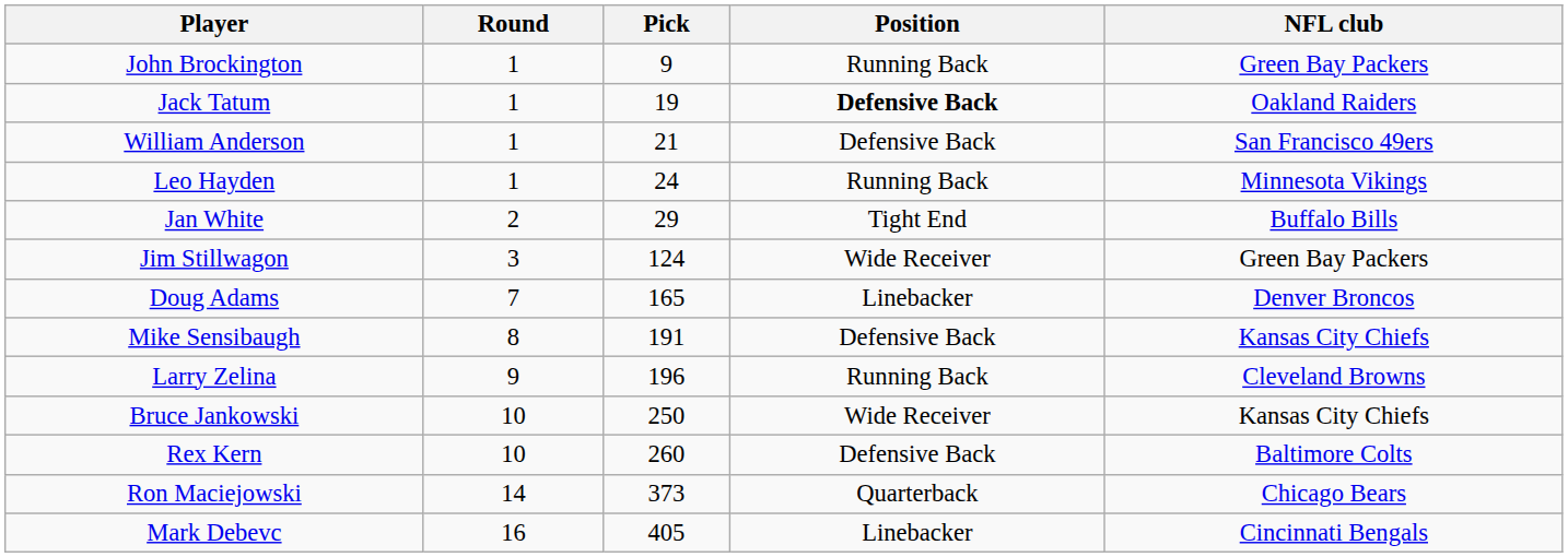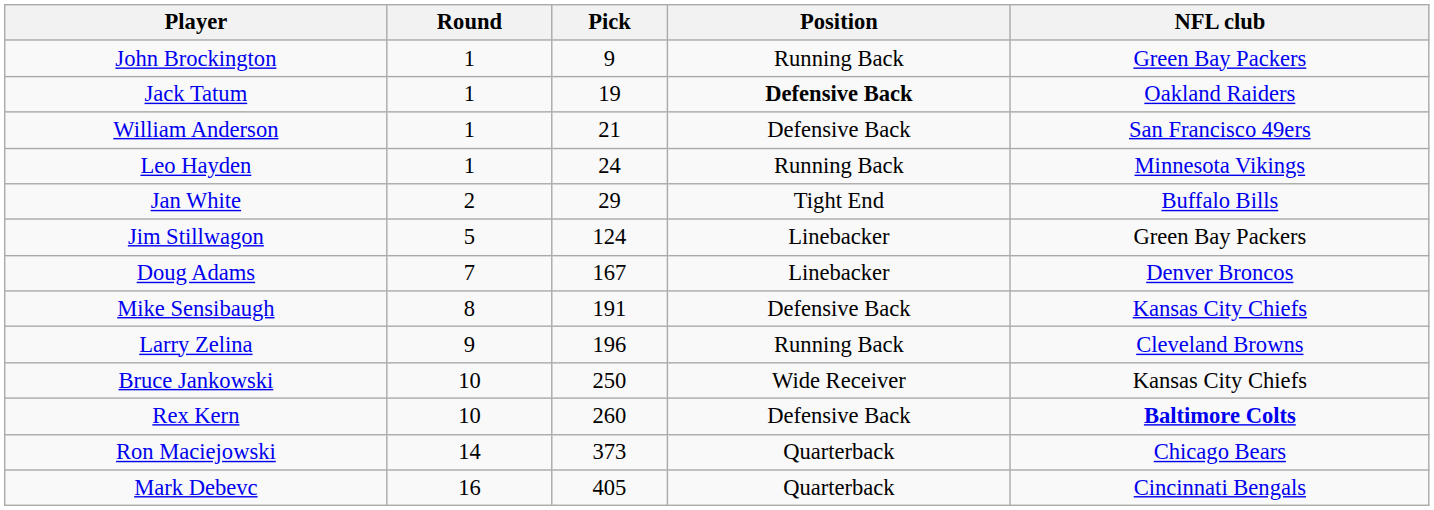 <table class="wikitable" width="80%">
 <tr>
 <th>Player</th>
 <th>Round</th>
 <th>Pick</th>
 <th>Position</th>
 <th>NFL club</th>
 </tr>
 <tr align="center" bgcolor="">
 <td><a href='#'>John Brockington</a></td>
 <td>1</td>
 <td>9</td>
 <td>Running Back</td>
 <td><a href='#'>Green Bay Packers</a></td>
 </tr>
 <tr align="center" bgcolor="">
 <td><a href='#'>Jack Tatum</a></td>
 <td>1</td>
 <td>19</td>
 <td><strong>Defensive Back</strong></td>
 <td><a href='#'>Oakland Raiders</a></td>
 </tr>
 <tr align="center" bgcolor="">
 <td><a href='#'>William Anderson</a></td>
 <td>1</td>
 <td>21</td>
 <td>Defensive Back</td>
 <td><a href='#'>San Francisco 49ers</a></td>
 </tr>
 <tr align="center" bgcolor="">
 <td><a href='#'>Leo Hayden</a></td>
 <td>1</td>
 <td>24</td>
 <td>Running Back</td>
 <td><a href='#'>Minnesota Vikings</a></td>
 </tr>
 <tr align="center" bgcolor="">
 <td><a href='#'>Jan White</a></td>
 <td>2</td>
 <td>29</td>
 <td>Tight End</td>
 <td><a href='#'>Buffalo Bills</a></td>
 </tr>
 <tr align="center" bgcolor="">
 <td><a href='#'>Jim Stillwagon</a></td>
-<td>3</td>
+<td>5</td>
 <td>124</td>
-<td>Wide Receiver</td>
+<td>Linebacker</td>
 <td>Green Bay Packers</td>
 </tr>
 <tr align="center" bgcolor="">
 <td><a href='#'>Doug Adams</a></td>
 <td>7</td>
-<td>165</td>
+<td>167</td>
 <td>Linebacker</td>
 <td><a href='#'>Denver Broncos</a></td>
 </tr>
 <tr align="center" bgcolor="">
 <td><a href='#'>Mike Sensibaugh</a></td>
 <td>8</td>
 <td>191</td>
 <td>Defensive Back</td>
 <td><a href='#'>Kansas City Chiefs</a></td>
 </tr>
 <tr align="center" bgcolor="">
 <td><a href='#'>Larry Zelina</a></td>
 <td>9</td>
 <td>196</td>
 <td>Running Back</td>
 <td><a href='#'>Cleveland Browns</a></td>
 </tr>
 <tr align="center" bgcolor="">
 <td><a href='#'>Bruce Jankowski</a></td>
 <td>10</td>
 <td>250</td>
 <td>Wide Receiver</td>
 <td>Kansas City Chiefs</td>
 </tr>
 <tr align="center" bgcolor="">
 <td><a href='#'>Rex Kern</a></td>
 <td>10</td>
 <td>260</td>
 <td>Defensive Back</td>
-<td><a href='#'>Baltimore Colts</a></td>
+<td><strong><a href='#'>Baltimore Colts</a></strong></td>
 </tr>
 <tr align="center" bgcolor="">
 <td><a href='#'>Ron Maciejowski</a></td>
 <td>14</td>
 <td>373</td>
 <td>Quarterback</td>
 <td><a href='#'>Chicago Bears</a></td>
 </tr>
 <tr align="center" bgcolor="">
 <td><a href='#'>Mark Debevc</a></td>
 <td>16</td>
 <td>405</td>
-<td>Linebacker</td>
+<td>Quarterback</td>
 <td><a href='#'>Cincinnati Bengals</a></td>
 </tr>
 </table>
